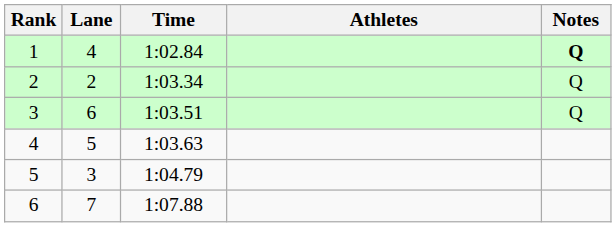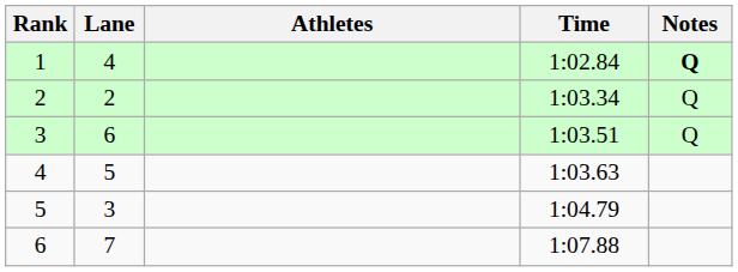 <table class="wikitable sortable" style="text-align:center;">
 <tr>
 <th width=40>Rank</th>
 <th width=40>Lane</th>
+<th width=250>Athletes</th>
 <th width=80>Time</th>
-<th width=250>Athletes</th>
 <th width=50>Notes</th>
 </tr>
 <tr bgcolor=ccffcc>
 <td>1</td>
 <td>4</td>
+<td align=left></td>
 <td>1:02.84</td>
-<td align=left></td>
 <td><strong>Q</strong></td>
 </tr>
 <tr bgcolor=ccffcc>
 <td>2</td>
 <td>2</td>
+<td align=left></td>
 <td>1:03.34</td>
-<td align=left></td>
 <td>Q</td>
 </tr>
 <tr bgcolor=ccffcc>
 <td>3</td>
 <td>6</td>
+<td align=left></td>
 <td>1:03.51</td>
-<td align=left></td>
 <td>Q</td>
 </tr>
 <tr>
 <td>4</td>
 <td>5</td>
+<td align=left></td>
 <td>1:03.63</td>
-<td align=left></td>
 <td></td>
 </tr>
 <tr>
 <td>5</td>
 <td>3</td>
+<td align=left></td>
 <td>1:04.79</td>
-<td align=left></td>
 <td></td>
 </tr>
 <tr>
 <td>6</td>
 <td>7</td>
+<td align=left></td>
 <td>1:07.88</td>
-<td align=left></td>
 <td></td>
 </tr>
 </table>
